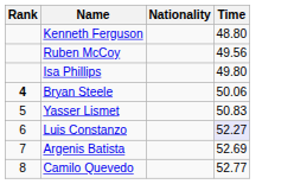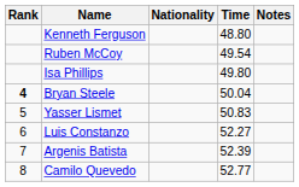 <table class="wikitable sortable" style="text-align:center">
 <tr>
 <th>Rank</th>
 <th>Name</th>
 <th>Nationality</th>
 <th>Time</th>
+<th>Notes</th>
 </tr>
 <tr>
 <td align=center></td>
 <td align=left><a href='#'>Kenneth Ferguson</a></td>
 <td align=left></td>
 <td>48.80</td>
+<td></td>
 </tr>
 <tr>
 <td align=center></td>
 <td align=left><a href='#'>Ruben McCoy</a></td>
 <td align=left></td>
-<td>49.56</td>
+<td>49.54</td>
+<td></td>
 </tr>
 <tr>
 <td align=center></td>
 <td align=left><a href='#'>Isa Phillips</a></td>
 <td align=left></td>
 <td>49.80</td>
+<td></td>
 </tr>
 <tr>
 <td align=center><strong>4</strong></td>
 <td align=left><a href='#'>Bryan Steele</a></td>
 <td align=left></td>
-<td>50.06</td>
+<td>50.04</td>
+<td></td>
 </tr>
 <tr>
 <td align=center>5</td>
 <td align=left><a href='#'>Yasser Lismet</a></td>
 <td align=left></td>
 <td>50.83</td>
+<td></td>
 </tr>
 <tr>
 <td align=center>6</td>
 <td align=left><a href='#'>Luis Constanzo</a></td>
 <td align=left></td>
-<td style="background: lavender;">52.27</td>
+<td>52.27</td>
+<td></td>
 </tr>
 <tr>
 <td align=center>7</td>
 <td align=left><a href='#'>Argenis Batista</a></td>
 <td align=left></td>
-<td>52.69</td>
+<td>52.39</td>
+<td></td>
 </tr>
 <tr>
 <td align=center>8</td>
 <td align=left><a href='#'>Camilo Quevedo</a></td>
 <td align=left></td>
 <td>52.77</td>
+<td></td>
 </tr>
 </table>
